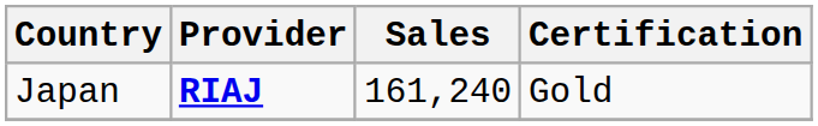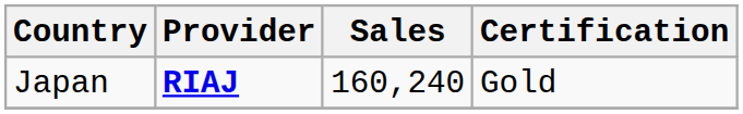 <table class="wikitable" border="1">
 <tr>
 <th>Country</th>
 <th>Provider</th>
 <th>Sales</th>
 <th>Certification</th>
 </tr>
 <tr>
 <td>Japan</td>
 <td><strong><a href='#'>RIAJ</a></strong></td>
-<td>161,240</td>
+<td>160,240</td>
 <td>Gold</td>
 </tr>
 <tr>
 </tr>
 </table>
